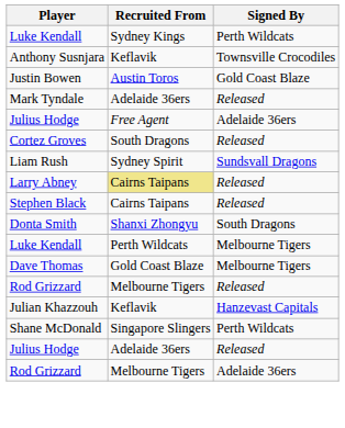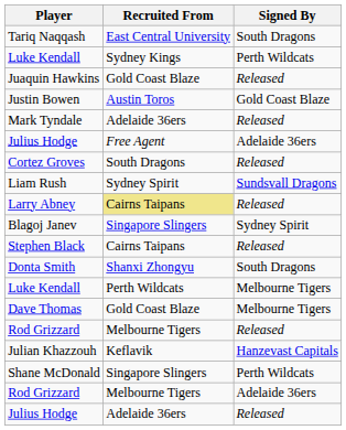 <table style="margin:auto;"  class="wikitable">
 <tr>
 <th>Player</th>
 <th>Recruited From</th>
 <th>Signed By</th>
 </tr>
 <tr>
+<td>Tariq Naqqash</td>
+<td><a href='#'>East Central University</a></td>
+<td>South Dragons</td>
+</tr>
+<tr>
 <td><a href='#'>Luke Kendall</a></td>
 <td>Sydney Kings</td>
 <td>Perth Wildcats</td>
 </tr>
 <tr>
-<td>Anthony Susnjara</td>
-<td>Keflavik</td>
-<td>Townsville Crocodiles</td>
+<td>Juaquin Hawkins</td>
+<td>Gold Coast Blaze</td>
+<td><em>Released</em></td>
 </tr>
 <tr>
 <td>Justin Bowen</td>
 <td><a href='#'>Austin Toros</a></td>
 <td>Gold Coast Blaze</td>
 </tr>
 <tr>
 <td>Mark Tyndale</td>
 <td>Adelaide 36ers</td>
 <td><em>Released</em></td>
 </tr>
 <tr>
 <td><a href='#'>Julius Hodge</a></td>
 <td><em>Free Agent</em></td>
 <td>Adelaide 36ers</td>
 </tr>
 <tr>
 <td><a href='#'>Cortez Groves</a></td>
 <td>South Dragons</td>
 <td><em>Released</em></td>
 </tr>
 <tr>
 <td>Liam Rush</td>
 <td>Sydney Spirit</td>
 <td><a href='#'>Sundsvall Dragons</a></td>
 </tr>
 <tr>
 <td><a href='#'>Larry Abney</a></td>
 <td style="background: khaki;">Cairns Taipans</td>
 <td><em>Released</em></td>
+</tr>
+<tr>
+<td>Blagoj Janev</td>
+<td><a href='#'>Singapore Slingers</a></td>
+<td>Sydney Spirit</td>
 </tr>
 <tr>
 <td><a href='#'>Stephen Black</a></td>
 <td>Cairns Taipans</td>
 <td><em>Released</em></td>
 </tr>
 <tr>
 <td><a href='#'>Donta Smith</a></td>
 <td><a href='#'>Shanxi Zhongyu</a></td>
 <td>South Dragons</td>
 </tr>
 <tr>
 <td><a href='#'>Luke Kendall</a></td>
 <td>Perth Wildcats</td>
 <td>Melbourne Tigers</td>
 </tr>
 <tr>
 <td><a href='#'>Dave Thomas</a></td>
 <td>Gold Coast Blaze</td>
 <td>Melbourne Tigers</td>
 </tr>
 <tr>
 <td><a href='#'>Rod Grizzard</a></td>
 <td>Melbourne Tigers</td>
 <td><em>Released</em></td>
 </tr>
 <tr>
 <td>Julian Khazzouh</td>
 <td>Keflavik</td>
 <td><a href='#'>Hanzevast Capitals</a></td>
 </tr>
 <tr>
 <td>Shane McDonald</td>
 <td>Singapore Slingers</td>
 <td>Perth Wildcats</td>
 </tr>
 <tr>
+<td><a href='#'>Rod Grizzard</a></td>
+<td>Melbourne Tigers</td>
+<td>Adelaide 36ers</td>
+</tr>
+<tr>
 <td><a href='#'>Julius Hodge</a></td>
 <td>Adelaide 36ers</td>
 <td><em>Released</em></td>
 </tr>
-<tr>
-<td><a href='#'>Rod Grizzard</a></td>
-<td>Melbourne Tigers</td>
-<td>Adelaide 36ers</td>
-</tr>
 </table>
